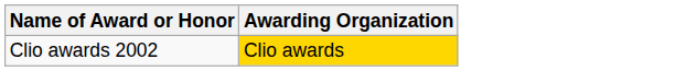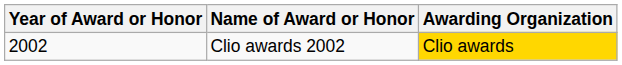 <table class="wikitable" style="font-size:90%;">
 <tr>
+<th>Year of Award or Honor</th>
 <th>Name of Award or Honor</th>
 <th>Awarding Organization</th>
 </tr>
 <tr>
+<td>2002</td>
 <td>Clio awards 2002 </td>
 <td style="background: gold;">Clio awards</td>
 </tr>
 </table>
